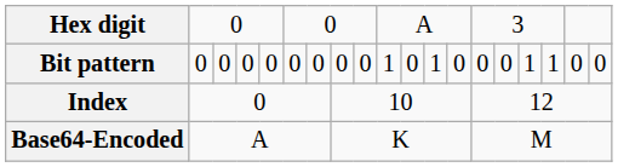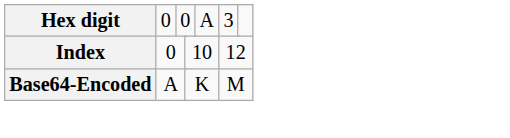 <table class="wikitable">
 <tr>
 <th>Hex digit</th>
 <td colspan="4" align="center">0</td>
 <td colspan="4" align="center">0</td>
 <td colspan="4" align="center">A</td>
 <td colspan="4" align="center">3</td>
 <td colspan="2"> </td>
-</tr>
-<tr>
-<th>Bit pattern</th>
-<td>0</td>
-<td>0</td>
-<td>0</td>
-<td>0</td>
-<td>0</td>
-<td>0</td>
-<td>0</td>
-<td>0</td>
-<td>1</td>
-<td>0</td>
-<td>1</td>
-<td>0</td>
-<td>0</td>
-<td>0</td>
-<td>1</td>
-<td>1</td>
-<td>0</td>
-<td>0</td>
 </tr>
 <tr>
 <th>Index</th>
 <td colspan="6" align="center">0</td>
 <td colspan="6" align="center">10</td>
 <td colspan="6" align="center">12</td>
 </tr>
 <tr>
 <th>Base64-Encoded</th>
 <td colspan="6" align="center">A</td>
 <td colspan="6" align="center">K</td>
 <td colspan="6" align="center">M</td>
 </tr>
 </table>
